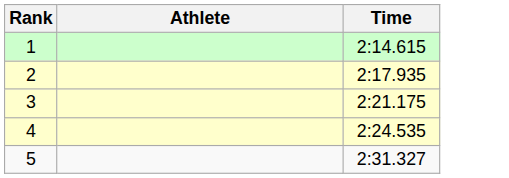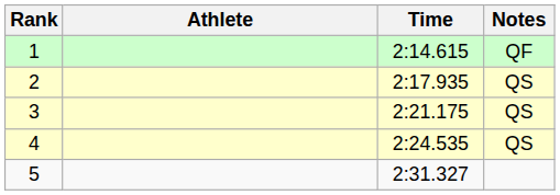 <table class=wikitable style="text-align:center">
 <tr>
 <th width=40>Rank</th>
 <th width=250>Athlete</th>
 <th width=80>Time</th>
+<th width=50>Notes</th>
 </tr>
 <tr bgcolor="ccffcc">
 <td>1</td>
 <td align=left></td>
 <td>2:14.615</td>
+<td>QF</td>
 </tr>
 <tr bgcolor="#ffffcc">
 <td>2</td>
 <td align=left></td>
 <td>2:17.935</td>
+<td>QS</td>
 </tr>
 <tr bgcolor="#ffffcc">
 <td>3</td>
 <td align=left></td>
 <td>2:21.175</td>
+<td>QS</td>
 </tr>
 <tr bgcolor="#ffffcc">
 <td>4</td>
 <td align=left></td>
 <td>2:24.535</td>
+<td>QS</td>
 </tr>
 <tr>
 <td>5</td>
 <td align=left></td>
 <td>2:31.327</td>
+<td></td>
 </tr>
 </table>
